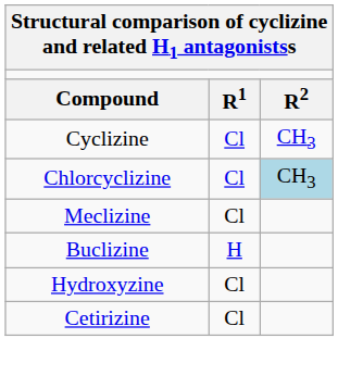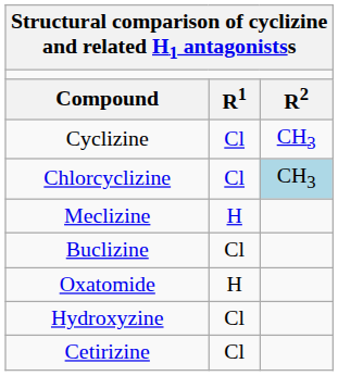 <table class="wikitable" style="margin-left:auto; margin-right:auto; text-align:center;">
 <tr>
 <th colspan="3">Structural comparison of cyclizine <br>and related <a href='#'>H<sub>1</sub> antagonists</a>s</th>
 </tr>
 <tr>
 <td colspan="3"></td>
 </tr>
 <tr>
 <th>Compound</th>
 <th>R<sup>1</sup></th>
 <th>R<sup>2</sup></th>
 </tr>
 <tr>
 <td>Cyclizine</td>
 <td><a href='#'>Cl</a></td>
 <td><a href='#'>CH<sub>3</sub></a></td>
 </tr>
 <tr>
 <td><a href='#'>Chlorcyclizine</a></td>
 <td><a href='#'>Cl</a></td>
 <td style="background: lightblue;">CH<sub>3</sub></td>
 </tr>
 <tr>
 <td><a href='#'>Meclizine</a></td>
+<td><a href='#'>H</a></td>
+<td></td>
+</tr>
+<tr>
+<td><a href='#'>Buclizine</a></td>
 <td>Cl</td>
 <td></td>
 </tr>
 <tr>
-<td><a href='#'>Buclizine</a></td>
-<td><a href='#'>H</a></td>
+<td><a href='#'>Oxatomide</a></td>
+<td>H</td>
 <td></td>
 </tr>
 <tr>
 <td><a href='#'>Hydroxyzine</a></td>
 <td>Cl</td>
 <td></td>
 </tr>
 <tr>
 <td><a href='#'>Cetirizine</a></td>
 <td>Cl</td>
 <td></td>
 </tr>
 </table>
